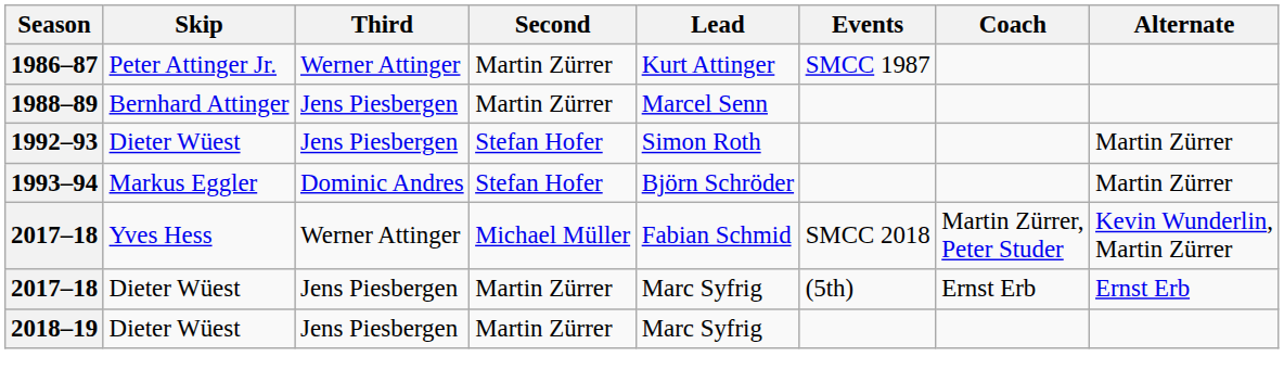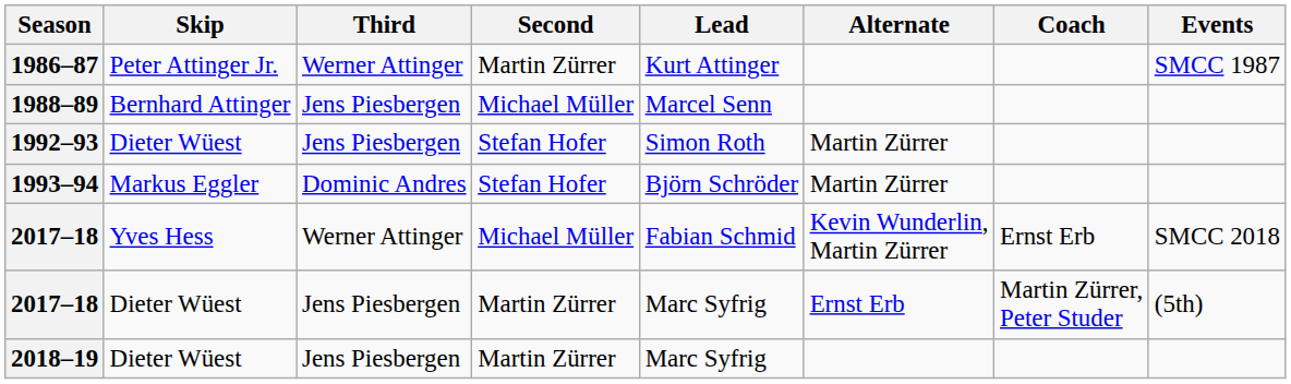 <table class="wikitable">
 <tr>
 <th scope="col">Season</th>
 <th scope="col">Skip</th>
 <th scope="col">Third</th>
 <th scope="col">Second</th>
 <th scope="col">Lead</th>
+<th scope="col">Alternate</th>
+<th scope="col">Coach</th>
 <th scope="col">Events</th>
-<th scope="col">Coach</th>
-<th scope="col">Alternate</th>
 </tr>
 <tr>
 <th scope="row">1986–87</th>
 <td><a href='#'>Peter Attinger Jr.</a></td>
 <td><a href='#'>Werner Attinger</a></td>
 <td>Martin Zürrer</td>
 <td><a href='#'>Kurt Attinger</a></td>
-<td><a href='#'>SMCC</a> 1987 </td>
 <td></td>
 <td></td>
+<td><a href='#'>SMCC</a> 1987 </td>
 </tr>
 <tr>
 <th scope="row">1988–89</th>
 <td><a href='#'>Bernhard Attinger</a></td>
 <td><a href='#'>Jens Piesbergen</a></td>
-<td>Martin Zürrer</td>
+<td><a href='#'>Michael Müller</a></td>
 <td><a href='#'>Marcel Senn</a></td>
-<td> </td>
 <td></td>
 <td></td>
+<td> </td>
 </tr>
 <tr>
 <th scope="row">1992–93</th>
 <td><a href='#'>Dieter Wüest</a></td>
 <td><a href='#'>Jens Piesbergen</a></td>
 <td><a href='#'>Stefan Hofer</a></td>
 <td><a href='#'>Simon Roth</a></td>
+<td>Martin Zürrer</td>
+<td></td>
 <td> </td>
-<td></td>
-<td>Martin Zürrer</td>
 </tr>
 <tr>
 <th scope="row">1993–94</th>
 <td><a href='#'>Markus Eggler</a></td>
 <td><a href='#'>Dominic Andres</a></td>
 <td><a href='#'>Stefan Hofer</a></td>
 <td><a href='#'>Björn Schröder</a></td>
+<td>Martin Zürrer</td>
+<td></td>
 <td> </td>
-<td></td>
-<td>Martin Zürrer</td>
 </tr>
 <tr>
 <th scope="row">2017–18</th>
 <td><a href='#'>Yves Hess</a></td>
 <td>Werner Attinger</td>
 <td><a href='#'>Michael Müller</a></td>
 <td><a href='#'>Fabian Schmid</a></td>
+<td><a href='#'>Kevin Wunderlin</a>,<br>Martin Zürrer</td>
+<td>Ernst Erb</td>
 <td>SMCC 2018 </td>
-<td>Martin Zürrer,<br><a href='#'>Peter Studer</a></td>
-<td><a href='#'>Kevin Wunderlin</a>,<br>Martin Zürrer</td>
 </tr>
 <tr>
 <th scope="row">2017–18</th>
 <td>Dieter Wüest</td>
 <td>Jens Piesbergen</td>
 <td>Martin Zürrer</td>
 <td>Marc Syfrig</td>
+<td><a href='#'>Ernst Erb</a></td>
+<td>Martin Zürrer,<br><a href='#'>Peter Studer</a></td>
 <td> (5th)</td>
-<td>Ernst Erb</td>
-<td><a href='#'>Ernst Erb</a></td>
 </tr>
 <tr>
 <th scope="row">2018–19</th>
 <td>Dieter Wüest</td>
 <td>Jens Piesbergen</td>
 <td>Martin Zürrer</td>
 <td>Marc Syfrig</td>
 <td></td>
 <td></td>
 <td></td>
 </tr>
 </table>
